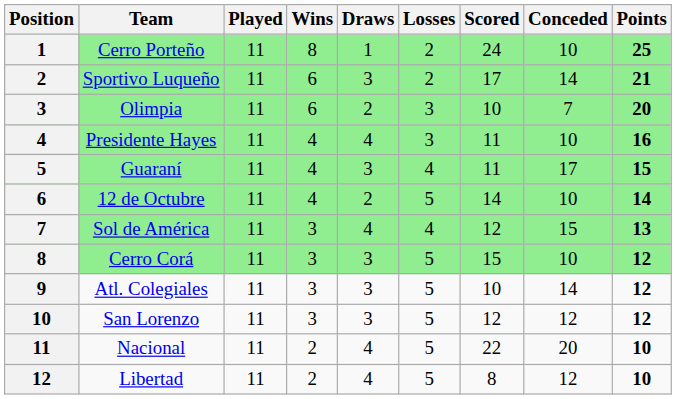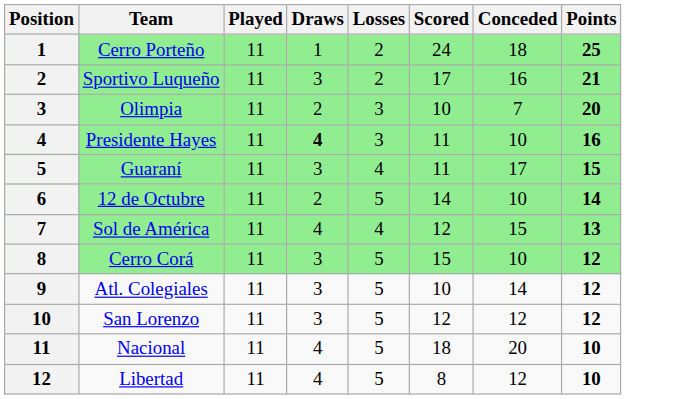 <table class="wikitable" style="text-align:center">
 <tr>
 <th>Position</th>
 <th>Team</th>
 <th>Played</th>
-<th>Wins</th>
 <th>Draws</th>
 <th>Losses</th>
 <th>Scored</th>
 <th>Conceded</th>
 <th>Points</th>
 </tr>
 <tr bgcolor="lightgreen">
 <th>1</th>
 <td><a href='#'>Cerro Porteño</a></td>
 <td>11</td>
-<td>8</td>
 <td>1</td>
 <td>2</td>
 <td>24</td>
-<td>10</td>
+<td>18</td>
 <td><strong>25</strong></td>
 </tr>
 <tr bgcolor="lightgreen">
 <th>2</th>
 <td><a href='#'>Sportivo Luqueño</a></td>
 <td>11</td>
-<td>6</td>
 <td>3</td>
 <td>2</td>
 <td>17</td>
-<td>14</td>
+<td>16</td>
 <td><strong>21</strong></td>
 </tr>
 <tr bgcolor="lightgreen">
 <th>3</th>
 <td><a href='#'>Olimpia</a></td>
 <td>11</td>
-<td>6</td>
 <td>2</td>
 <td>3</td>
 <td>10</td>
 <td>7</td>
 <td><strong>20</strong></td>
 </tr>
 <tr bgcolor="lightgreen">
 <th>4</th>
 <td><a href='#'>Presidente Hayes</a></td>
 <td>11</td>
-<td>4</td>
-<td>4</td>
+<td><strong>4</strong></td>
 <td>3</td>
 <td>11</td>
 <td>10</td>
 <td><strong>16</strong></td>
 </tr>
 <tr bgcolor="lightgreen">
 <th>5</th>
 <td><a href='#'>Guaraní</a></td>
 <td>11</td>
-<td>4</td>
 <td>3</td>
 <td>4</td>
 <td>11</td>
 <td>17</td>
 <td><strong>15</strong></td>
 </tr>
 <tr bgcolor="lightgreen">
 <th>6</th>
 <td><a href='#'>12 de Octubre</a></td>
 <td>11</td>
-<td>4</td>
 <td>2</td>
 <td>5</td>
 <td>14</td>
 <td>10</td>
 <td><strong>14</strong></td>
 </tr>
 <tr bgcolor="lightgreen">
 <th>7</th>
 <td><a href='#'>Sol de América</a></td>
 <td>11</td>
-<td>3</td>
 <td>4</td>
 <td>4</td>
 <td>12</td>
 <td>15</td>
 <td><strong>13</strong></td>
 </tr>
 <tr bgcolor="lightgreen">
 <th>8</th>
 <td><a href='#'>Cerro Corá</a></td>
 <td>11</td>
 <td>3</td>
-<td>3</td>
 <td>5</td>
 <td>15</td>
 <td>10</td>
 <td><strong>12</strong></td>
 </tr>
 <tr>
 <th>9</th>
 <td><a href='#'>Atl. Colegiales</a></td>
 <td>11</td>
-<td>3</td>
 <td>3</td>
 <td>5</td>
 <td>10</td>
 <td>14</td>
 <td><strong>12</strong></td>
 </tr>
 <tr>
 <th>10</th>
 <td><a href='#'>San Lorenzo</a></td>
 <td>11</td>
 <td>3</td>
-<td>3</td>
 <td>5</td>
 <td>12</td>
 <td>12</td>
 <td><strong>12</strong></td>
 </tr>
 <tr>
 <th>11</th>
 <td><a href='#'>Nacional</a></td>
 <td>11</td>
-<td>2</td>
 <td>4</td>
 <td>5</td>
-<td>22</td>
+<td>18</td>
 <td>20</td>
 <td><strong>10</strong></td>
 </tr>
 <tr>
 <th>12</th>
 <td><a href='#'>Libertad</a></td>
 <td>11</td>
-<td>2</td>
 <td>4</td>
 <td>5</td>
 <td>8</td>
 <td>12</td>
 <td><strong>10</strong></td>
 </tr>
 </table>
